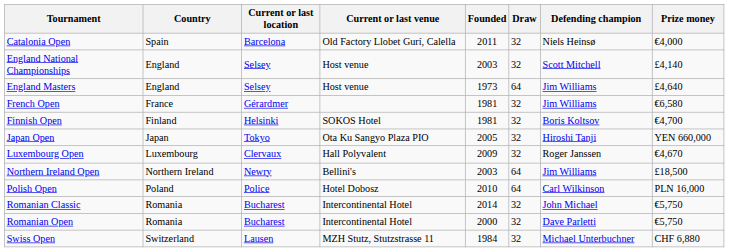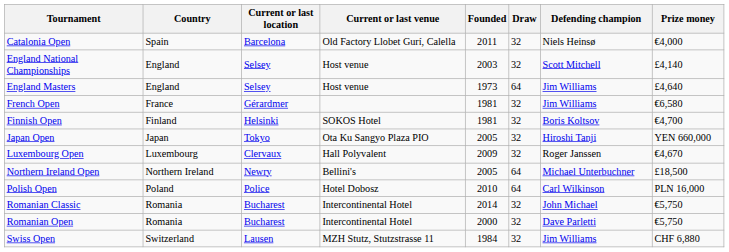 <table class="wikitable sortable" style=font-size:95%>
 <tr>
 <th width=200>Tournament</th>
 <th width=140>Country</th>
 <th width=110>Current or last location</th>
 <th width=210>Current or last venue</th>
 <th width=50>Founded</th>
 <th width=40>Draw</th>
 <th width=160>Defending champion</th>
 <th width=100>Prize money</th>
 </tr>
 <tr>
 <td><a href='#'>Catalonia Open</a></td>
 <td> Spain</td>
 <td><a href='#'>Barcelona</a></td>
 <td>Old Factory Llobet Gurí, Calella</td>
 <td align=center>2011</td>
 <td>32</td>
 <td> Niels Heinsø</td>
 <td>€4,000</td>
 </tr>
 <tr>
 <td><a href='#'>England National Championships</a></td>
 <td> England</td>
 <td><a href='#'>Selsey</a></td>
 <td>Host venue</td>
 <td align=center>2003</td>
 <td>32</td>
 <td> <a href='#'>Scott Mitchell</a></td>
 <td>£4,140</td>
 </tr>
 <tr>
 <td><a href='#'>England Masters</a></td>
 <td> England</td>
 <td><a href='#'>Selsey</a></td>
 <td>Host venue</td>
 <td align=center>1973</td>
 <td>64</td>
 <td> <a href='#'>Jim Williams</a></td>
 <td>£4,640</td>
 </tr>
 <tr>
 <td><a href='#'>French Open</a></td>
 <td> France</td>
 <td><a href='#'>Gérardmer</a></td>
 <td></td>
 <td align=center>1981</td>
 <td>32</td>
 <td> <a href='#'>Jim Williams</a></td>
 <td>€6,580</td>
 </tr>
 <tr>
 <td><a href='#'>Finnish Open</a></td>
 <td> Finland</td>
 <td><a href='#'>Helsinki</a></td>
 <td>SOKOS Hotel</td>
 <td align=center>1981</td>
 <td>32</td>
 <td> <a href='#'>Boris Koltsov</a></td>
 <td>€4,700</td>
 </tr>
 <tr>
 <td><a href='#'>Japan Open</a></td>
 <td> Japan</td>
 <td><a href='#'>Tokyo</a></td>
 <td>Ota Ku Sangyo Plaza PIO</td>
 <td align=center>2005</td>
 <td>32</td>
 <td> <a href='#'>Hiroshi Tanji</a></td>
 <td>YEN 660,000</td>
 </tr>
 <tr>
 <td><a href='#'>Luxembourg Open</a></td>
 <td> Luxembourg</td>
 <td><a href='#'>Clervaux</a></td>
 <td>Hall Polyvalent</td>
 <td align=center>2009</td>
 <td>32</td>
 <td> Roger Janssen</td>
 <td>€4,670</td>
 </tr>
 <tr>
 <td><a href='#'>Northern Ireland Open</a></td>
 <td> Northern Ireland</td>
 <td><a href='#'>Newry</a></td>
 <td>Bellini's</td>
-<td align=center>2003</td>
+<td align=center>2005</td>
 <td>64</td>
-<td> <a href='#'>Jim Williams</a></td>
+<td> <a href='#'>Michael Unterbuchner</a></td>
 <td>£18,500</td>
 </tr>
 <tr>
 <td><a href='#'>Polish Open</a></td>
 <td> Poland</td>
 <td><a href='#'>Police</a></td>
 <td>Hotel Dobosz</td>
 <td align=center>2010</td>
 <td>64</td>
 <td> <a href='#'>Carl Wilkinson</a></td>
 <td>PLN 16,000</td>
 </tr>
 <tr>
 <td><a href='#'>Romanian Classic</a></td>
 <td> Romania</td>
 <td><a href='#'>Bucharest</a></td>
 <td>Intercontinental Hotel</td>
 <td align=center>2014</td>
 <td>32</td>
 <td> <a href='#'>John Michael</a></td>
 <td>€5,750</td>
 </tr>
 <tr>
 <td><a href='#'>Romanian Open</a></td>
 <td> Romania</td>
 <td><a href='#'>Bucharest</a></td>
 <td>Intercontinental Hotel</td>
 <td align=center>2000</td>
 <td>32</td>
 <td> <a href='#'>Dave Parletti</a></td>
 <td>€5,750</td>
 </tr>
 <tr>
 <td><a href='#'>Swiss Open</a></td>
 <td> Switzerland</td>
 <td><a href='#'>Lausen</a></td>
 <td>MZH Stutz, Stutzstrasse 11</td>
 <td align=center>1984</td>
 <td>32</td>
-<td> <a href='#'>Michael Unterbuchner</a></td>
+<td> <a href='#'>Jim Williams</a></td>
 <td>CHF 6,880</td>
 </tr>
 </table>
